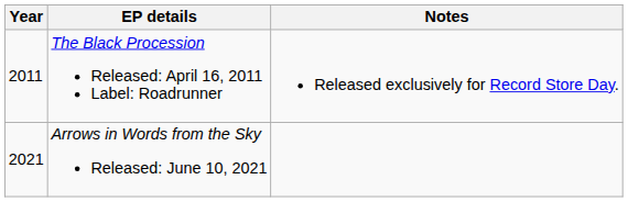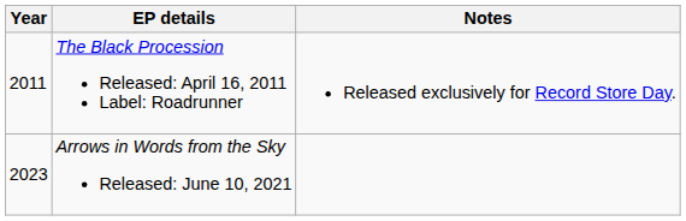 <table class="wikitable">
 <tr>
 <th>Year</th>
 <th>EP details</th>
 <th>Notes</th>
 </tr>
 <tr>
 <td>2011</td>
 <td><em><a href='#'>The Black Procession</a></em><br><ul><li>Released: April 16, 2011</li><li>Label: Roadrunner</li></ul></td>
 <td><br><ul><li>Released exclusively for <a href='#'>Record Store Day</a>.</li></ul></td>
 </tr>
 <tr>
-<td>2021</td>
+<td>2023</td>
 <td><em>Arrows in Words from the Sky</em><br><ul><li>Released: June 10, 2021</li></ul></td>
 <td></td>
 </tr>
 </table>
